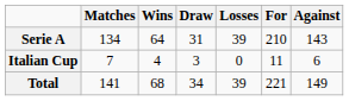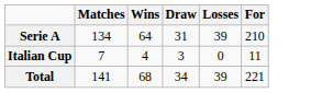 <table class="wikitable" style="text-align: center;">
 <tr>
 <td></td>
 <th>Matches</th>
 <th>Wins</th>
 <th>Draw</th>
 <th>Losses</th>
 <th>For</th>
-<th>Against</th>
 </tr>
 <tr>
 <th>Serie A</th>
 <td>134</td>
 <td>64</td>
 <td>31</td>
 <td>39</td>
 <td>210</td>
-<td>143</td>
 </tr>
 <tr>
 <th>Italian Cup</th>
 <td>7</td>
 <td>4</td>
 <td>3</td>
 <td>0</td>
 <td>11</td>
-<td>6</td>
 </tr>
 <tr>
 <th>Total</th>
 <td>141</td>
 <td>68</td>
 <td>34</td>
 <td>39</td>
 <td>221</td>
-<td>149</td>
 </tr>
 </table>
